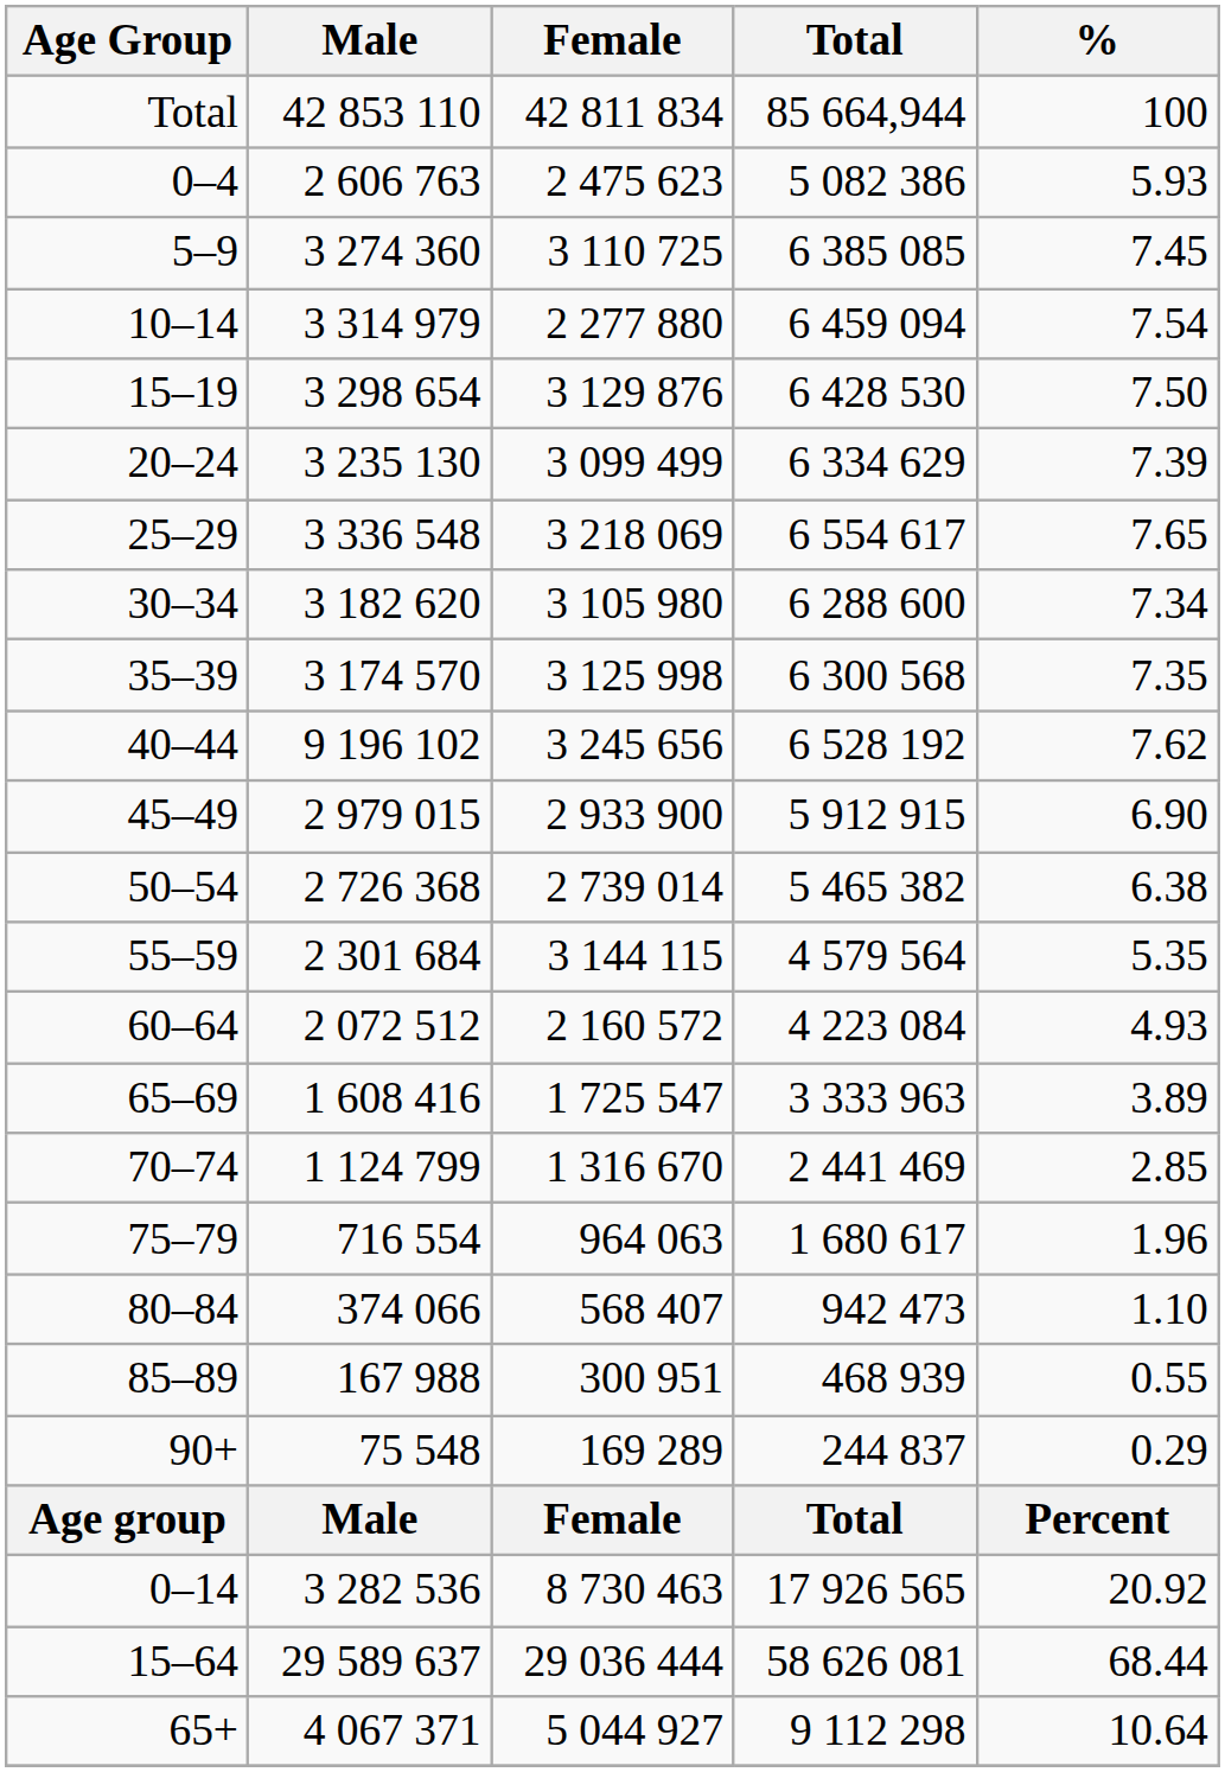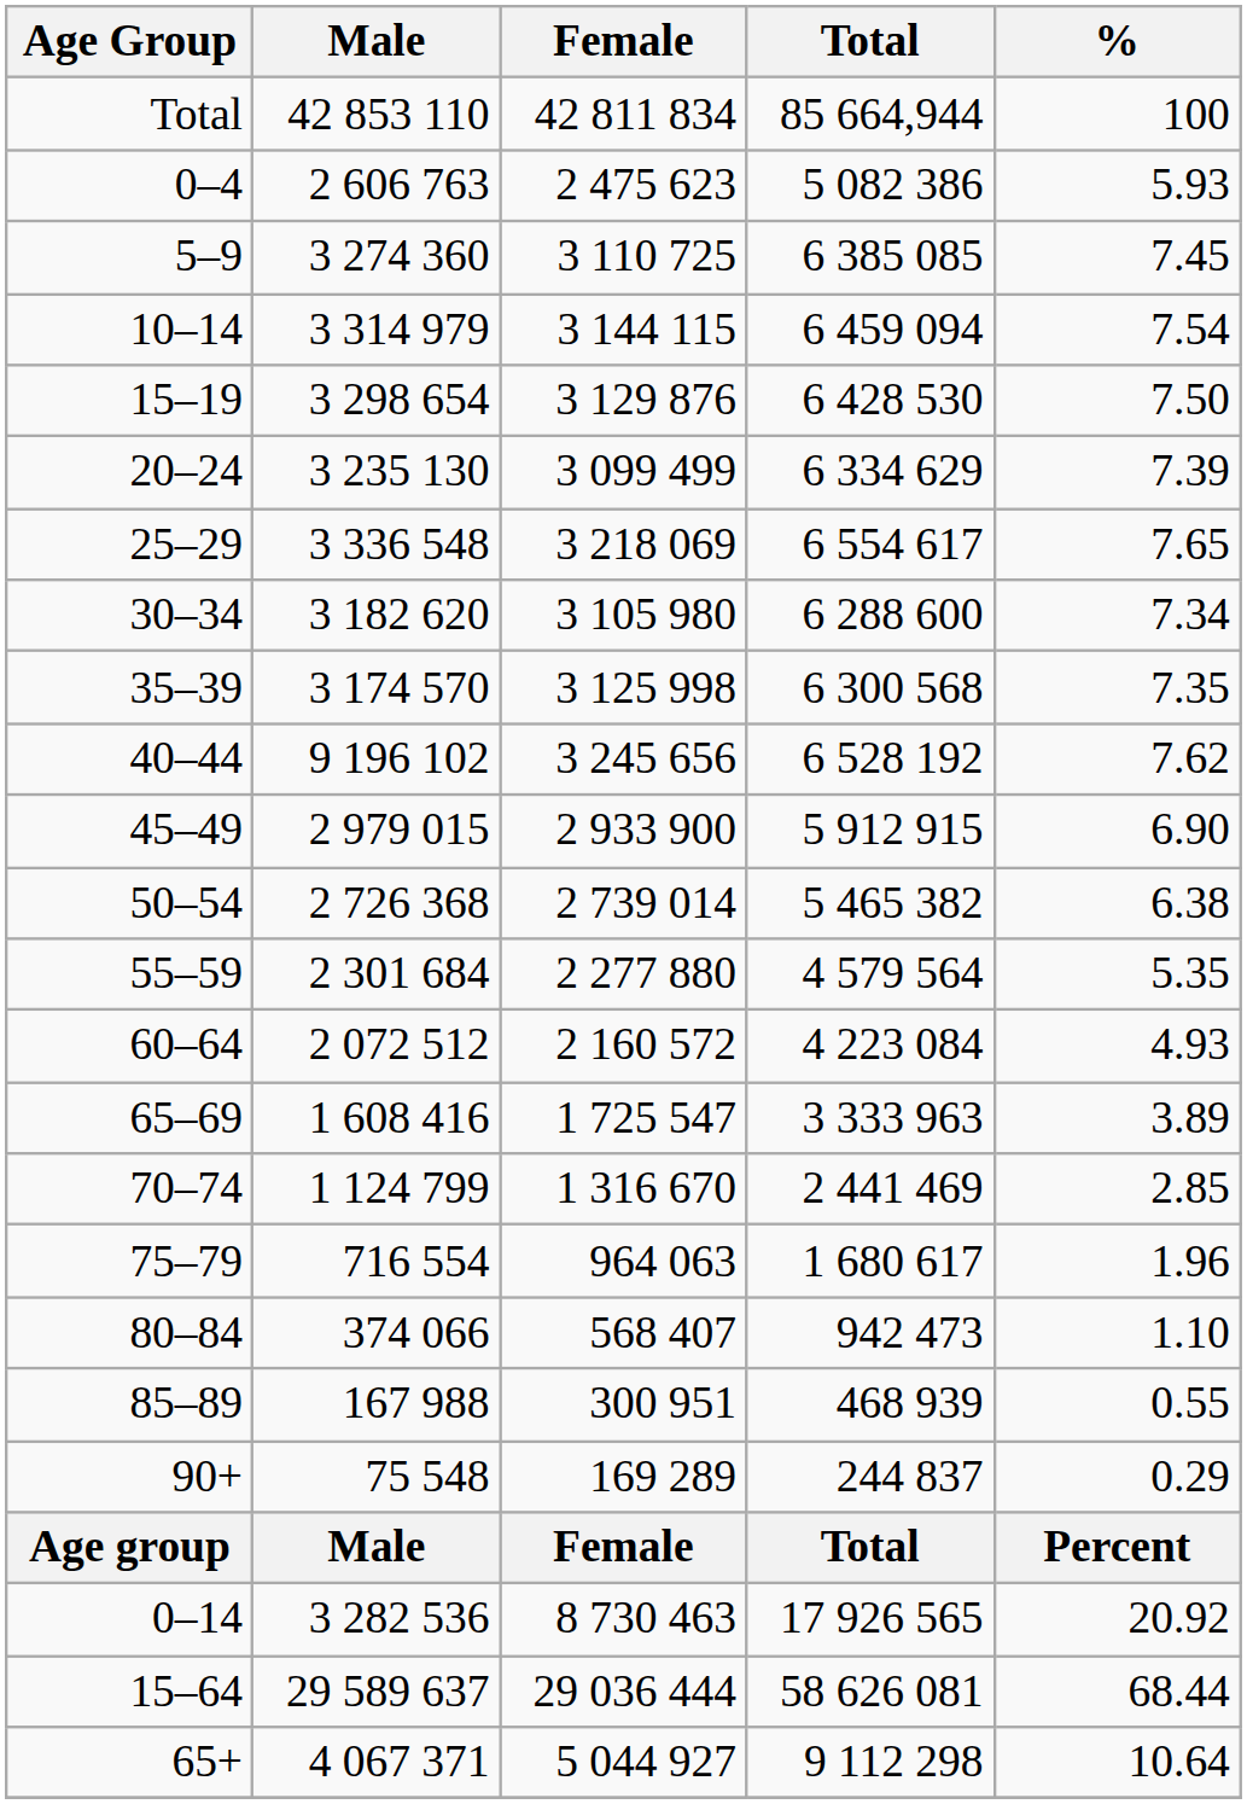 <table class="wikitable">
 <tr>
 <th width="80pt">Age Group</th>
 <th width="80pt">Male</th>
 <th width="80pt">Female</th>
 <th width="80pt">Total</th>
 <th width="80pt">%</th>
 </tr>
 <tr>
 <td align="right">Total</td>
 <td align="right">42 853 110</td>
 <td align="right">42 811 834</td>
 <td align="right">85 664,944</td>
 <td align="right">100</td>
 </tr>
 <tr>
 <td align="right">0–4</td>
 <td align="right">2 606 763</td>
 <td align="right">2 475 623</td>
 <td align="right">5 082 386</td>
 <td align="right">5.93</td>
 </tr>
 <tr>
 <td align="right">5–9</td>
 <td align="right">3 274 360</td>
 <td align="right">3 110 725</td>
 <td align="right">6 385 085</td>
 <td align="right">7.45</td>
 </tr>
 <tr>
 <td align="right">10–14</td>
 <td align="right">3 314 979</td>
-<td align="right">2 277 880</td>
+<td align="right">3 144 115</td>
 <td align="right">6 459 094</td>
 <td align="right">7.54</td>
 </tr>
 <tr>
 <td align="right">15–19</td>
 <td align="right">3 298 654</td>
 <td align="right">3 129 876</td>
 <td align="right">6 428 530</td>
 <td align="right">7.50</td>
 </tr>
 <tr>
 <td align="right">20–24</td>
 <td align="right">3 235 130</td>
 <td align="right">3 099 499</td>
 <td align="right">6 334 629</td>
 <td align="right">7.39</td>
 </tr>
 <tr>
 <td align="right">25–29</td>
 <td align="right">3 336 548</td>
 <td align="right">3 218 069</td>
 <td align="right">6 554 617</td>
 <td align="right">7.65</td>
 </tr>
 <tr>
 <td align="right">30–34</td>
 <td align="right">3 182 620</td>
 <td align="right">3 105 980</td>
 <td align="right">6 288 600</td>
 <td align="right">7.34</td>
 </tr>
 <tr>
 <td align="right">35–39</td>
 <td align="right">3 174 570</td>
 <td align="right">3 125 998</td>
 <td align="right">6 300 568</td>
 <td align="right">7.35</td>
 </tr>
 <tr>
 <td align="right">40–44</td>
 <td align="right">9 196 102</td>
 <td align="right">3 245 656</td>
 <td align="right">6 528 192</td>
 <td align="right">7.62</td>
 </tr>
 <tr>
 <td align="right">45–49</td>
 <td align="right">2 979 015</td>
 <td align="right">2 933 900</td>
 <td align="right">5 912 915</td>
 <td align="right">6.90</td>
 </tr>
 <tr>
 <td align="right">50–54</td>
 <td align="right">2 726 368</td>
 <td align="right">2 739 014</td>
 <td align="right">5 465 382</td>
 <td align="right">6.38</td>
 </tr>
 <tr>
 <td align="right">55–59</td>
 <td align="right">2 301 684</td>
-<td align="right">3 144 115</td>
+<td align="right">2 277 880</td>
 <td align="right">4 579 564</td>
 <td align="right">5.35</td>
 </tr>
 <tr>
 <td align="right">60–64</td>
 <td align="right">2 072 512</td>
 <td align="right">2 160 572</td>
 <td align="right">4 223 084</td>
 <td align="right">4.93</td>
 </tr>
 <tr>
 <td align="right">65–69</td>
 <td align="right">1 608 416</td>
 <td align="right">1 725 547</td>
 <td align="right">3 333 963</td>
 <td align="right">3.89</td>
 </tr>
 <tr>
 <td align="right">70–74</td>
 <td align="right">1 124 799</td>
 <td align="right">1 316 670</td>
 <td align="right">2 441 469</td>
 <td align="right">2.85</td>
 </tr>
 <tr>
 <td align="right">75–79</td>
 <td align="right">716 554</td>
 <td align="right">964 063</td>
 <td align="right">1 680 617</td>
 <td align="right">1.96</td>
 </tr>
 <tr>
 <td align="right">80–84</td>
 <td align="right">374 066</td>
 <td align="right">568 407</td>
 <td align="right">942 473</td>
 <td align="right">1.10</td>
 </tr>
 <tr>
 <td align="right">85–89</td>
 <td align="right">167 988</td>
 <td align="right">300 951</td>
 <td align="right">468 939</td>
 <td align="right">0.55</td>
 </tr>
 <tr>
 <td align="right">90+</td>
 <td align="right">75 548</td>
 <td align="right">169 289</td>
 <td align="right">244 837</td>
 <td align="right">0.29</td>
 </tr>
 <tr>
 <th width="50">Age group</th>
 <th width="80pt">Male</th>
 <th width="80">Female</th>
 <th width="80">Total</th>
 <th width="50">Percent</th>
 </tr>
 <tr>
 <td align="right">0–14</td>
 <td align="right">3 282 536</td>
 <td align="right">8 730 463</td>
 <td align="right">17 926 565</td>
 <td align="right">20.92</td>
 </tr>
 <tr>
 <td align="right">15–64</td>
 <td align="right">29 589 637</td>
 <td align="right">29 036 444</td>
 <td align="right">58 626 081</td>
 <td align="right">68.44</td>
 </tr>
 <tr>
 <td align="right">65+</td>
 <td align="right">4 067 371</td>
 <td align="right">5 044 927</td>
 <td align="right">9 112 298</td>
 <td align="right">10.64</td>
 </tr>
 <tr>
 </tr>
 </table>
